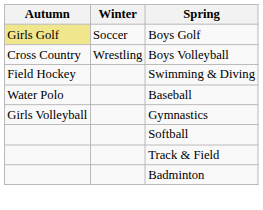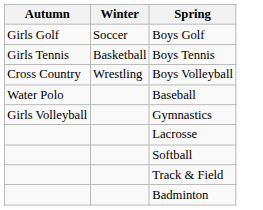 <table class="wikitable">
 <tr>
 <th>Autumn</th>
 <th>Winter</th>
 <th>Spring</th>
 </tr>
 <tr>
-<td style="background: khaki;">Girls Golf</td>
+<td>Girls Golf</td>
 <td>Soccer</td>
 <td>Boys Golf</td>
+</tr>
+<tr>
+<td>Girls Tennis</td>
+<td>Basketball</td>
+<td>Boys Tennis</td>
 </tr>
 <tr>
 <td>Cross Country</td>
 <td>Wrestling</td>
 <td>Boys Volleyball</td>
-</tr>
-<tr>
-<td>Field Hockey</td>
-<td></td>
-<td>Swimming & Diving</td>
 </tr>
 <tr>
 <td>Water Polo</td>
 <td></td>
 <td>Baseball</td>
 </tr>
 <tr>
 <td>Girls Volleyball</td>
 <td></td>
 <td>Gymnastics</td>
+</tr>
+<tr>
+<td></td>
+<td></td>
+<td>Lacrosse</td>
 </tr>
 <tr>
 <td></td>
 <td></td>
 <td>Softball</td>
 </tr>
 <tr>
 <td></td>
 <td></td>
 <td>Track & Field</td>
 </tr>
 <tr>
 <td></td>
 <td></td>
 <td>Badminton</td>
 </tr>
 </table>
